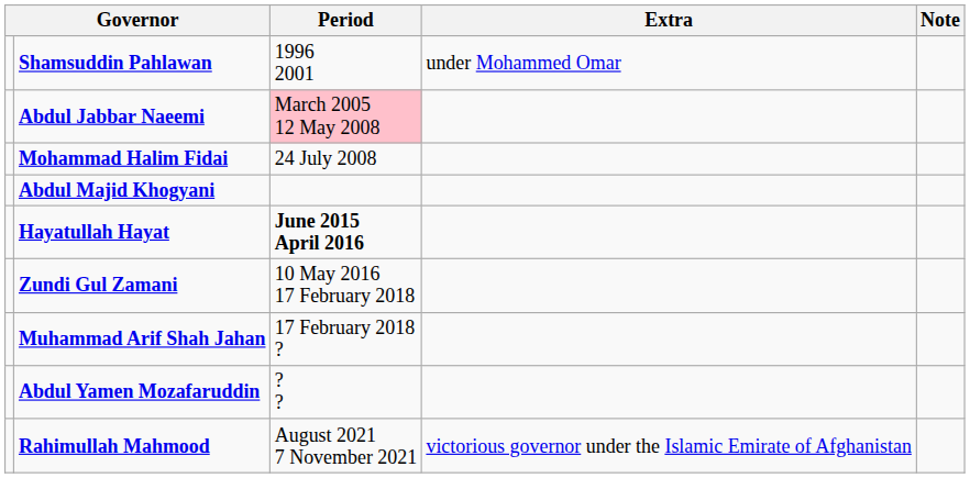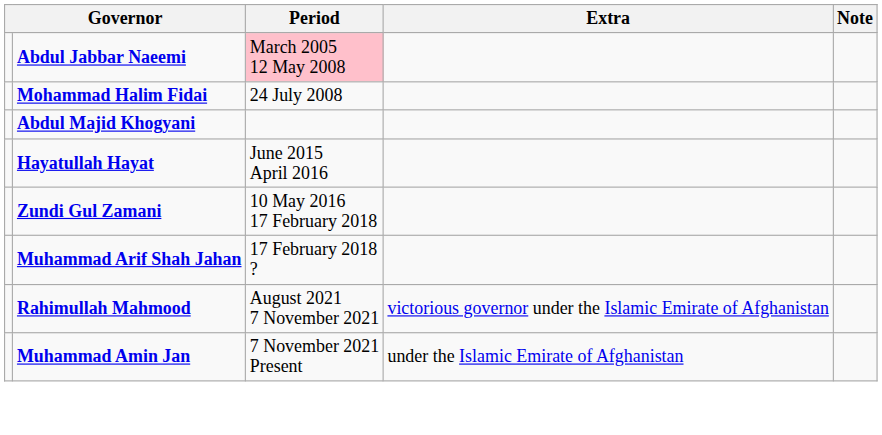 <table class="wikitable">
 <tr>
 <th colspan="2">Governor</th>
 <th>Period</th>
 <th>Extra</th>
 <th>Note</th>
-</tr>
-<tr>
-<td></td>
-<td><strong><a href='#'>Shamsuddin Pahlawan</a></strong></td>
-<td>1996 <br> 2001</td>
-<td>under <a href='#'>Mohammed Omar</a></td>
-<td></td>
 </tr>
 <tr>
 <td></td>
 <td><strong><a href='#'>Abdul Jabbar Naeemi</a></strong></td>
 <td style="background: pink;">March 2005 <br> 12 May 2008</td>
 <td></td>
 <td></td>
 </tr>
 <tr>
 <td></td>
 <td><strong><a href='#'>Mohammad Halim Fidai</a></strong></td>
 <td>24 July 2008<br></td>
 <td></td>
 <td></td>
 </tr>
 <tr>
 <td></td>
 <td><strong><a href='#'>Abdul Majid Khogyani</a></strong></td>
 <td><br></td>
 <td></td>
 <td></td>
 </tr>
 <tr>
 <td></td>
 <td><strong><a href='#'>Hayatullah Hayat</a></strong></td>
-<td><strong>June 2015 <br> April 2016</strong></td>
+<td>June 2015 <br> April 2016</td>
 <td></td>
 </tr>
 <tr>
 <td></td>
 <td><strong><a href='#'>Zundi Gul Zamani</a></strong></td>
 <td>10 May 2016<br>17 February 2018</td>
 <td></td>
 <td></td>
 </tr>
 <tr>
 <td></td>
 <td><strong><a href='#'>Muhammad Arif Shah Jahan</a></strong></td>
 <td>17 February 2018<br>?</td>
 <td></td>
 <td></td>
 </tr>
 <tr>
 <td></td>
-<td><strong><a href='#'>Abdul Yamen Mozafaruddin</a></strong></td>
-<td>?<br>?</td>
-<td></td>
-<td></td>
-</tr>
-<tr>
-<td></td>
 <td><strong><a href='#'>Rahimullah Mahmood</a></strong></td>
 <td>August 2021 <br> 7 November 2021</td>
 <td><a href='#'>victorious governor</a> under the <a href='#'>Islamic Emirate of Afghanistan</a></td>
 <td></td>
 </tr>
+<tr>
+<td></td>
+<td><strong><a href='#'>Muhammad Amin Jan</a></strong></td>
+<td>7 November 2021 <br> Present</td>
+<td>under the <a href='#'>Islamic Emirate of Afghanistan</a></td>
+<td></td>
+</tr>
 </table>
